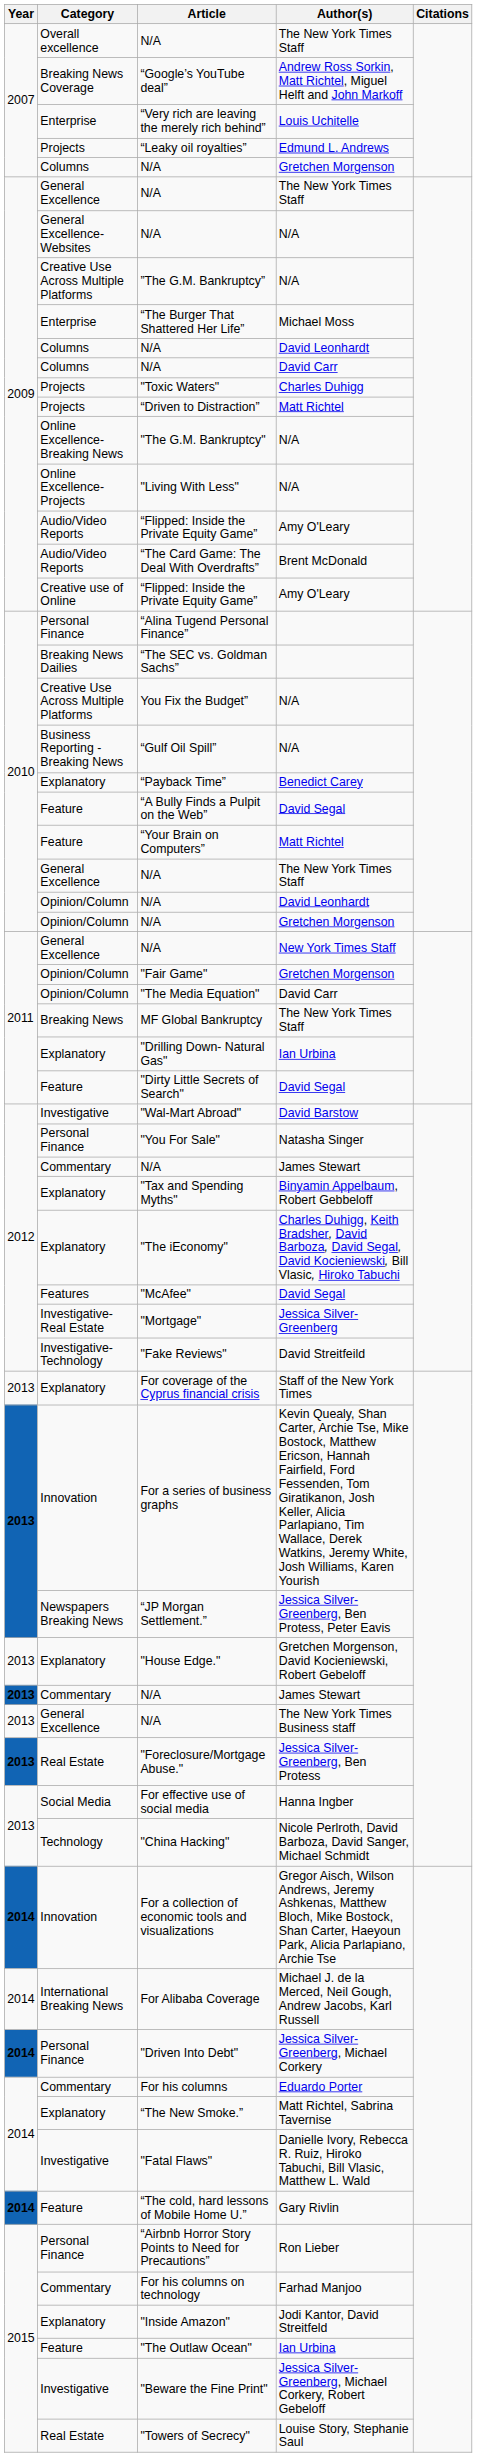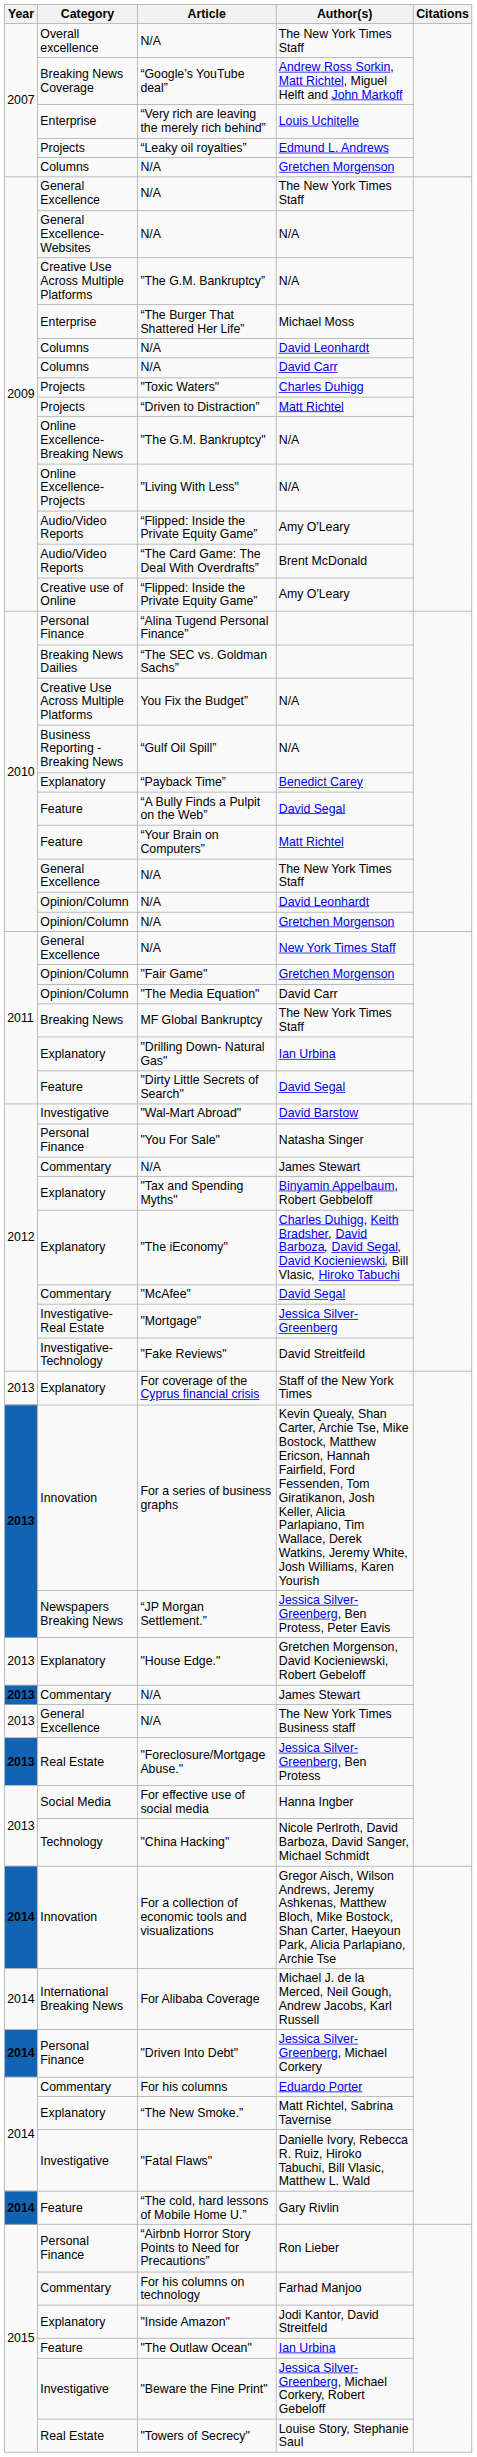 <table class="wikitable">
 <tr>
 <th>Year</th>
 <th>Category</th>
 <th>Article</th>
 <th>Author(s)</th>
 <th>Citations</th>
 </tr>
 <tr>
 <td rowspan="5">2007</td>
 <td>Overall excellence</td>
 <td>N/A</td>
 <td>The New York Times Staff</td>
 <td rowspan="5"></td>
 </tr>
 <tr>
 <td>Breaking News Coverage</td>
 <td>“Google’s YouTube deal”</td>
 <td><a href='#'>Andrew Ross Sorkin</a>, <a href='#'>Matt Richtel</a>, Miguel Helft and <a href='#'>John Markoff</a></td>
 </tr>
 <tr>
 <td>Enterprise</td>
 <td>“Very rich are leaving the merely rich behind”</td>
 <td><a href='#'>Louis Uchitelle</a></td>
 </tr>
 <tr>
 <td>Projects</td>
 <td>“Leaky oil royalties”</td>
 <td><a href='#'>Edmund L. Andrews</a></td>
 </tr>
 <tr>
 <td>Columns</td>
 <td>N/A</td>
 <td><a href='#'>Gretchen Morgenson</a></td>
 </tr>
 <tr>
 <td rowspan="13">2009</td>
 <td>General Excellence</td>
 <td>N/A</td>
 <td>The New York Times Staff</td>
 <td rowspan="13"></td>
 </tr>
 <tr>
 <td>General Excellence-<br>Websites</td>
 <td>N/A</td>
 <td>N/A</td>
 </tr>
 <tr>
 <td>Creative Use Across Multiple Platforms</td>
 <td>”The G.M. Bankruptcy”</td>
 <td>N/A</td>
 </tr>
 <tr>
 <td>Enterprise</td>
 <td>“The Burger That Shattered Her Life”</td>
 <td>Michael Moss</td>
 </tr>
 <tr>
 <td>Columns</td>
 <td>N/A</td>
 <td><a href='#'>David Leonhardt</a></td>
 </tr>
 <tr>
 <td>Columns</td>
 <td>N/A</td>
 <td><a href='#'>David Carr</a></td>
 </tr>
 <tr>
 <td>Projects</td>
 <td>"Toxic Waters"</td>
 <td><a href='#'>Charles Duhigg</a></td>
 </tr>
 <tr>
 <td>Projects</td>
 <td>“Driven to Distraction”</td>
 <td><a href='#'>Matt Richtel</a></td>
 </tr>
 <tr>
 <td>Online Excellence-<br>Breaking News</td>
 <td>"The G.M. Bankruptcy"</td>
 <td>N/A</td>
 </tr>
 <tr>
 <td>Online Excellence-<br>Projects</td>
 <td>"Living With Less"</td>
 <td>N/A</td>
 </tr>
 <tr>
 <td>Audio/Video Reports</td>
 <td>“Flipped: Inside the Private Equity Game”</td>
 <td>Amy O'Leary</td>
 </tr>
 <tr>
 <td>Audio/Video Reports</td>
 <td>“The Card Game: The Deal With Overdrafts”</td>
 <td>Brent McDonald</td>
 </tr>
 <tr>
 <td>Creative use of Online</td>
 <td>“Flipped: Inside the Private Equity Game”</td>
 <td>Amy O'Leary</td>
 </tr>
 <tr>
 <td rowspan="10">2010</td>
 <td>Personal Finance</td>
 <td>“Alina Tugend Personal Finance”</td>
 <td></td>
 <td rowspan="10"></td>
 </tr>
 <tr>
 <td>Breaking News Dailies</td>
 <td>“The SEC vs. Goldman Sachs”</td>
 <td></td>
 </tr>
 <tr>
 <td>Creative Use Across Multiple Platforms</td>
 <td>You Fix the Budget”</td>
 <td>N/A</td>
 </tr>
 <tr>
 <td>Business Reporting -<br>Breaking News</td>
 <td>“Gulf Oil Spill”</td>
 <td>N/A</td>
 </tr>
 <tr>
 <td>Explanatory</td>
 <td>“Payback Time”</td>
 <td><a href='#'>Benedict Carey</a></td>
 </tr>
 <tr>
 <td>Feature</td>
 <td>“A Bully Finds a Pulpit on the Web”</td>
 <td><a href='#'>David Segal</a></td>
 </tr>
 <tr>
 <td>Feature</td>
 <td>“Your Brain on Computers”</td>
 <td><a href='#'>Matt Richtel</a></td>
 </tr>
 <tr>
 <td>General Excellence</td>
 <td>N/A</td>
 <td>The New York Times Staff</td>
 </tr>
 <tr>
 <td>Opinion/Column</td>
 <td>N/A</td>
 <td><a href='#'>David Leonhardt</a></td>
 </tr>
 <tr>
 <td>Opinion/Column</td>
 <td>N/A</td>
 <td><a href='#'>Gretchen Morgenson</a></td>
 </tr>
 <tr>
 <td rowspan="6">2011</td>
 <td>General Excellence</td>
 <td>N/A</td>
 <td><a href='#'>New York Times Staff</a></td>
 <td rowspan="6"></td>
 </tr>
 <tr>
 <td>Opinion/Column</td>
 <td>"Fair Game"</td>
 <td><a href='#'>Gretchen Morgenson</a></td>
 </tr>
 <tr>
 <td>Opinion/Column</td>
 <td>"The Media Equation"</td>
 <td>David Carr</td>
 </tr>
 <tr>
 <td>Breaking News</td>
 <td>MF Global Bankruptcy</td>
 <td>The New York Times Staff</td>
 </tr>
 <tr>
 <td>Explanatory</td>
 <td>"Drilling Down- Natural Gas"</td>
 <td><a href='#'>Ian Urbina</a></td>
 </tr>
 <tr>
 <td>Feature</td>
 <td>"Dirty Little Secrets of Search"</td>
 <td><a href='#'>David Segal</a></td>
 </tr>
 <tr>
 <td rowspan="8">2012</td>
 <td>Investigative</td>
 <td>"Wal-Mart Abroad"</td>
 <td><a href='#'>David Barstow</a></td>
 <td rowspan="8"></td>
 </tr>
 <tr>
 <td>Personal Finance</td>
 <td>"You For Sale"</td>
 <td>Natasha Singer</td>
 </tr>
 <tr>
 <td>Commentary</td>
 <td>N/A</td>
 <td>James Stewart</td>
 </tr>
 <tr>
 <td>Explanatory</td>
 <td>"Tax and Spending Myths"</td>
 <td><a href='#'>Binyamin Appelbaum</a>, Robert Gebbeloff</td>
 </tr>
 <tr>
 <td>Explanatory</td>
 <td>"The iEconomy"</td>
 <td><a href='#'>Charles Duhigg</a>, <a href='#'>Keith Bradsher</a><em>,</em> <a href='#'>David Barboza</a><em>,</em> <a href='#'>David Segal</a><em>,</em> <a href='#'>David Kocieniewski</a><em>,</em> Bill Vlasic<em>,</em> <a href='#'>Hiroko Tabuchi</a></td>
 </tr>
 <tr>
-<td>Features</td>
+<td>Commentary</td>
 <td>"McAfee"</td>
 <td><a href='#'>David Segal</a></td>
 </tr>
 <tr>
 <td>Investigative-<br>Real Estate</td>
 <td>"Mortgage"</td>
 <td><a href='#'>Jessica Silver-Greenberg</a></td>
 </tr>
 <tr>
 <td>Investigative-<br>Technology</td>
 <td>"Fake Reviews"</td>
 <td>David Streitfeild</td>
 </tr>
 <tr>
 <td>2013</td>
 <td>Explanatory</td>
 <td>For coverage of the <a href='#'>Cyprus financial crisis</a></td>
 <td>Staff of the New York Times</td>
 <td rowspan="9"></td>
 </tr>
 <tr>
 <th rowspan="2" scope="row" style="text-align:center; background:#1164B4;">2013</th>
 <td>Innovation</td>
 <td>For a series of business graphs</td>
 <td>Kevin Quealy, Shan Carter, Archie Tse, Mike Bostock,  Matthew Ericson, Hannah Fairfield, Ford Fessenden, Tom Giratikanon, Josh Keller, Alicia Parlapiano, Tim Wallace, Derek Watkins, Jeremy White, Josh Williams, Karen Yourish</td>
 </tr>
 <tr>
 <td>Newspapers Breaking News</td>
 <td>“JP Morgan Settlement.”</td>
 <td><a href='#'>Jessica Silver-Greenberg</a>, Ben Protess, Peter Eavis</td>
 </tr>
 <tr>
 <td>2013</td>
 <td>Explanatory</td>
 <td>"House Edge."</td>
 <td>Gretchen Morgenson, David Kocieniewski, Robert Gebeloff</td>
 </tr>
 <tr>
 <th scope="row" style="text-align:center; background:#1164B4;">2013</th>
 <td>Commentary</td>
 <td>N/A</td>
 <td>James Stewart</td>
 </tr>
 <tr>
 <td>2013</td>
 <td>General Excellence</td>
 <td>N/A</td>
 <td>The New York Times Business staff</td>
 </tr>
 <tr>
 <th scope="row" style="text-align:center; background:#1164B4;">2013</th>
 <td>Real Estate</td>
 <td>"Foreclosure/Mortgage Abuse."</td>
 <td><a href='#'>Jessica Silver-Greenberg</a>, Ben Protess</td>
 </tr>
 <tr>
 <td rowspan="2">2013</td>
 <td>Social Media</td>
 <td>For effective use of social media</td>
 <td>Hanna Ingber</td>
 </tr>
 <tr>
 <td>Technology</td>
 <td>"China Hacking"</td>
 <td>Nicole Perlroth, David Barboza, David Sanger, Michael Schmidt</td>
 </tr>
 <tr>
 <th scope="row" style="text-align:center; background:#1164B4;">2014</th>
 <td>Innovation</td>
 <td>For a collection of economic tools and visualizations</td>
 <td>Gregor Aisch, Wilson Andrews, Jeremy Ashkenas, Matthew Bloch, Mike Bostock, Shan Carter, Haeyoun Park, Alicia Parlapiano, Archie Tse</td>
 <td rowspan="7"></td>
 </tr>
 <tr>
 <td>2014</td>
 <td>International Breaking News</td>
 <td>For Alibaba Coverage</td>
 <td>Michael J. de la Merced, Neil Gough, Andrew Jacobs, Karl Russell</td>
 </tr>
 <tr>
 <th scope="row" style="text-align:center; background:#1164B4;">2014</th>
 <td>Personal Finance</td>
 <td>"Driven Into Debt"</td>
 <td><a href='#'>Jessica Silver-Greenberg</a>, Michael Corkery</td>
 </tr>
 <tr>
 <td rowspan="3">2014</td>
 <td>Commentary</td>
 <td>For his columns</td>
 <td><a href='#'>Eduardo Porter</a></td>
 </tr>
 <tr>
 <td>Explanatory</td>
 <td>“The New Smoke.”</td>
 <td>Matt Richtel, Sabrina Tavernise</td>
 </tr>
 <tr>
 <td>Investigative</td>
 <td>"Fatal Flaws"</td>
 <td>Danielle Ivory, Rebecca R. Ruiz, Hiroko Tabuchi, Bill Vlasic, Matthew L. Wald</td>
 </tr>
 <tr>
 <th scope="row" style="text-align:center; background:#1164B4;">2014</th>
 <td>Feature</td>
 <td>“The cold, hard lessons of Mobile Home U.”</td>
 <td>Gary Rivlin</td>
 </tr>
 <tr>
 <td rowspan="6">2015</td>
 <td>Personal Finance</td>
 <td>“Airbnb Horror Story Points to Need for Precautions”</td>
 <td>Ron Lieber</td>
 <td rowspan="6"></td>
 </tr>
 <tr>
 <td>Commentary</td>
 <td>For his columns on technology</td>
 <td>Farhad Manjoo</td>
 </tr>
 <tr>
 <td>Explanatory</td>
 <td>"Inside Amazon"</td>
 <td>Jodi Kantor, David Streitfeld</td>
 </tr>
 <tr>
 <td>Feature</td>
 <td>"The Outlaw Ocean"</td>
 <td><a href='#'>Ian Urbina</a></td>
 </tr>
 <tr>
 <td>Investigative</td>
 <td>"Beware the Fine Print"</td>
 <td><a href='#'>Jessica Silver-Greenberg</a>, Michael Corkery, Robert Gebeloff</td>
 </tr>
 <tr>
 <td>Real Estate</td>
 <td>"Towers of Secrecy"</td>
 <td>Louise Story, Stephanie Saul</td>
 </tr>
 </table>
